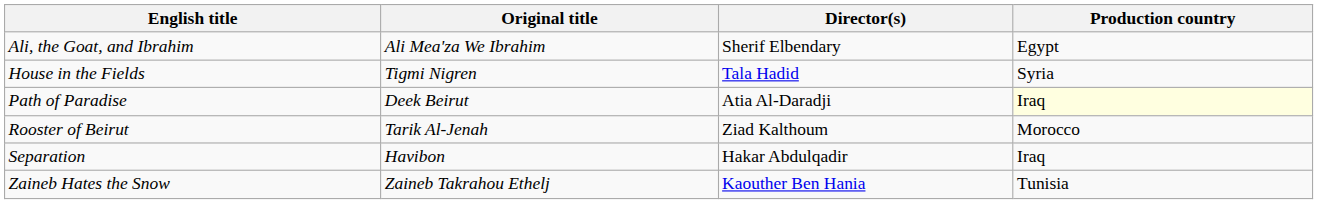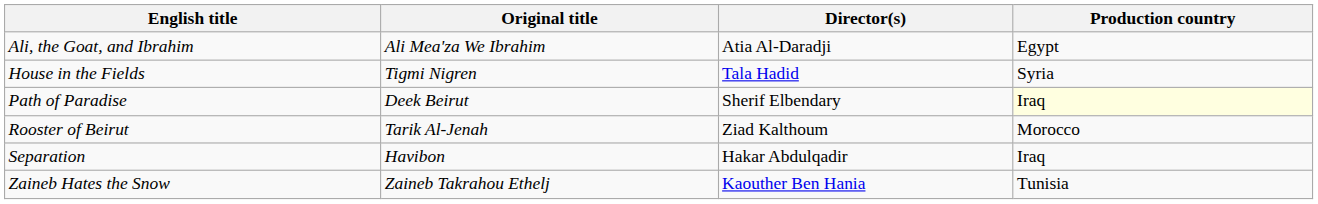 <table class="wikitable" width="95%">
 <tr>
 <th>English title</th>
 <th>Original title</th>
 <th>Director(s)</th>
 <th>Production country</th>
 </tr>
 <tr>
 <td><em>Ali, the Goat, and Ibrahim</em></td>
 <td><em>Ali Mea'za We Ibrahim</em></td>
-<td data-sort-value="Elbendary">Sherif Elbendary</td>
+<td data-sort-value="Al-Daradji">Atia Al-Daradji</td>
 <td>Egypt</td>
 </tr>
 <tr>
 <td><em>House in the Fields</em></td>
 <td><em>Tigmi Nigren</em></td>
 <td data-sort-value="Hadid"><a href='#'>Tala Hadid</a></td>
 <td>Syria</td>
 </tr>
 <tr>
 <td><em>Path of Paradise</em></td>
 <td><em>Deek Beirut</em></td>
-<td data-sort-value="Al-Daradji">Atia Al-Daradji</td>
+<td data-sort-value="Elbendary">Sherif Elbendary</td>
 <td style="background: lightyellow;">Iraq</td>
 </tr>
 <tr>
 <td><em>Rooster of Beirut</em></td>
 <td><em>Tarik Al-Jenah</em></td>
 <td data-sort-value="Kalthoum">Ziad Kalthoum</td>
 <td>Morocco</td>
 </tr>
 <tr>
 <td><em>Separation</em></td>
 <td><em>Havibon</em></td>
 <td data-sort-value="Abdulqadir">Hakar Abdulqadir</td>
 <td>Iraq</td>
 </tr>
 <tr>
 <td><em>Zaineb Hates the Snow</em></td>
 <td><em>Zaineb Takrahou Ethelj</em></td>
 <td data-sort-value="Ben Hania"><a href='#'>Kaouther Ben Hania</a></td>
 <td>Tunisia</td>
 </tr>
 </table>
